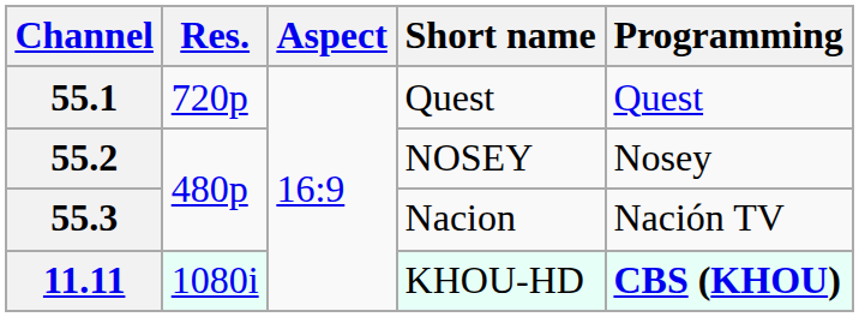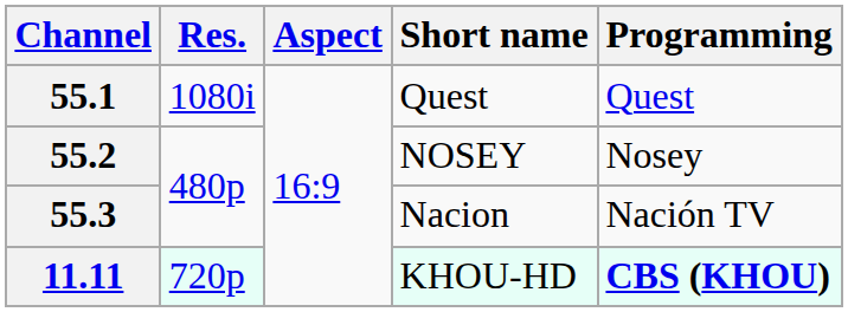 <table class="wikitable">
 <tr>
 <th scope = "col"><a href='#'>Channel</a></th>
 <th scope = "col"><a href='#'>Res.</a></th>
 <th scope = "col"><a href='#'>Aspect</a></th>
 <th scope = "col">Short name</th>
 <th scope = "col">Programming</th>
 </tr>
 <tr>
 <th scope = "row">55.1</th>
-<td><a href='#'>720p</a></td>
+<td><a href='#'>1080i</a></td>
 <td rowspan=4><a href='#'>16:9</a></td>
 <td>Quest</td>
 <td><a href='#'>Quest</a></td>
 </tr>
 <tr>
 <th scope = "row">55.2</th>
 <td rowspan=2><a href='#'>480p</a></td>
 <td>NOSEY</td>
 <td>Nosey</td>
 </tr>
 <tr>
 <th scope = "row">55.3</th>
 <td>Nacion</td>
 <td>Nación TV </td>
 </tr>
 <tr style="background-color: #E6FFF7;">
 <th scope = "row"><a href='#'>11.11</a></th>
-<td><a href='#'>1080i</a></td>
+<td><a href='#'>720p</a></td>
 <td>KHOU-HD</td>
 <td><strong><a href='#'>CBS</a> (<a href='#'>KHOU</a>)</strong></td>
 </tr>
 </table>
